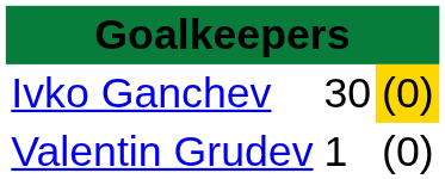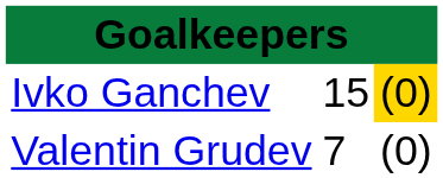 <table class="toccolours" border="0" cellpadding="2" cellspacing="0" align="left" style="margin:0.5em;">
 <tr>
 <th colspan="4" align="center" bgcolor="#077C3B"><span>Goalkeepers</span></th>
 </tr>
 <tr>
 <td> <a href='#'>Ivko Ganchev</a></td>
-<td>30</td>
+<td>15</td>
 <td style="background: gold;">(0)</td>
 </tr>
 <tr>
 <td> <a href='#'>Valentin Grudev</a></td>
-<td>1</td>
+<td>7</td>
 <td>(0)</td>
 </tr>
 <tr>
 </tr>
 </table>
